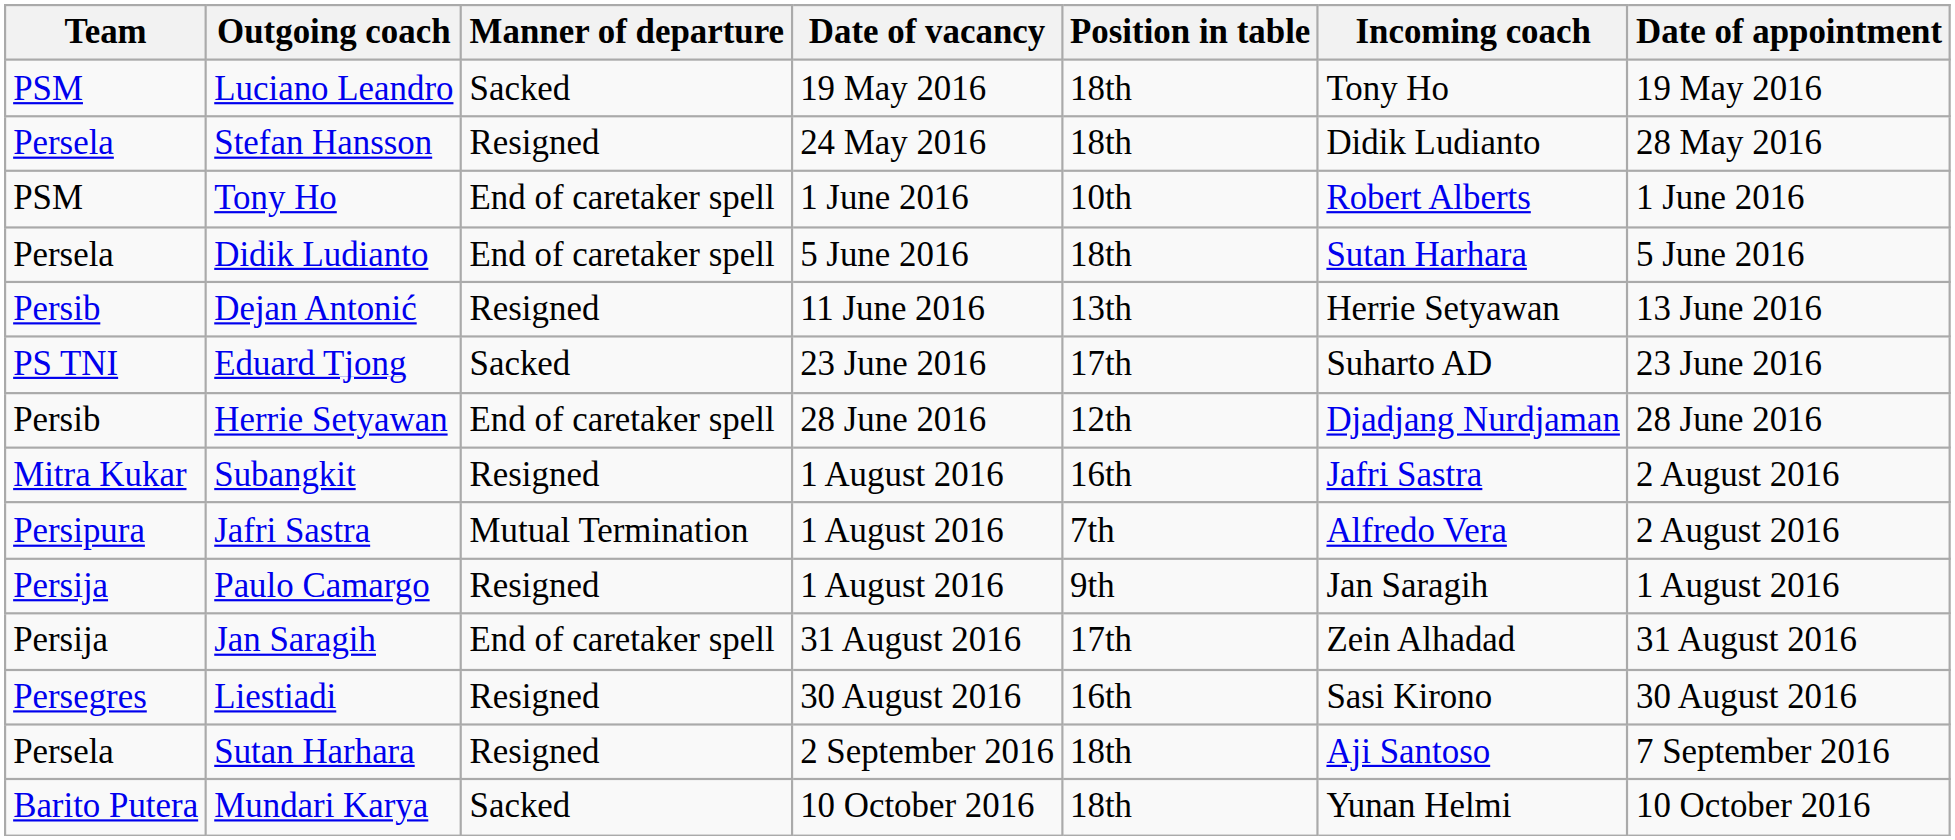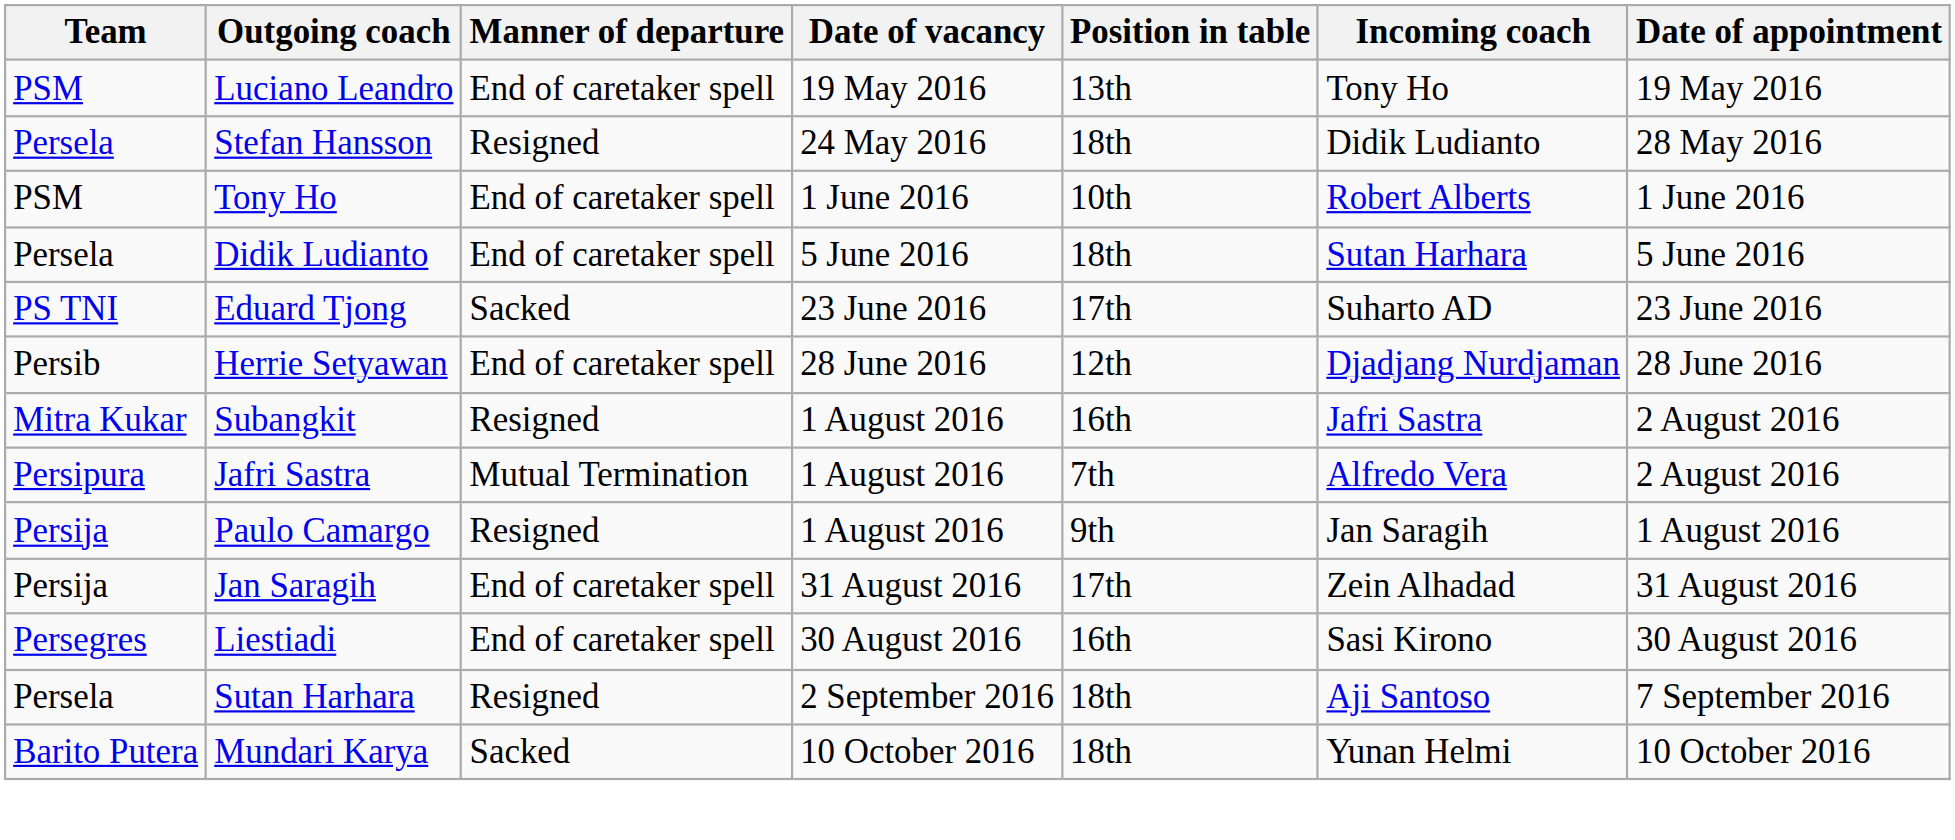 <table class="wikitable sortable">
 <tr>
 <th>Team</th>
 <th>Outgoing coach</th>
 <th>Manner of departure</th>
 <th>Date of vacancy</th>
 <th>Position in table</th>
 <th>Incoming coach</th>
 <th>Date of appointment</th>
 </tr>
 <tr>
 <td><a href='#'>PSM</a></td>
 <td> <a href='#'>Luciano Leandro</a></td>
-<td>Sacked</td>
+<td>End of caretaker spell</td>
 <td>19 May 2016</td>
-<td>18th</td>
+<td>13th</td>
 <td> Tony Ho</td>
 <td>19 May 2016</td>
 </tr>
 <tr>
 <td><a href='#'>Persela</a></td>
 <td> <a href='#'>Stefan Hansson</a></td>
 <td>Resigned</td>
 <td>24 May 2016</td>
 <td>18th</td>
 <td> Didik Ludianto</td>
 <td>28 May 2016</td>
 </tr>
 <tr>
 <td>PSM</td>
 <td> <a href='#'>Tony Ho</a></td>
 <td>End of caretaker spell</td>
 <td>1 June 2016</td>
 <td>10th</td>
 <td> <a href='#'>Robert Alberts</a></td>
 <td>1 June 2016</td>
 </tr>
 <tr>
 <td>Persela</td>
 <td> <a href='#'>Didik Ludianto</a></td>
 <td>End of caretaker spell</td>
 <td>5 June 2016</td>
 <td>18th</td>
 <td> <a href='#'>Sutan Harhara</a></td>
 <td>5 June 2016</td>
-</tr>
-<tr>
-<td><a href='#'>Persib</a></td>
-<td> <a href='#'>Dejan Antonić</a></td>
-<td>Resigned</td>
-<td>11 June 2016</td>
-<td>13th</td>
-<td> Herrie Setyawan</td>
-<td>13 June 2016</td>
 </tr>
 <tr>
 <td><a href='#'>PS TNI</a></td>
 <td> <a href='#'>Eduard Tjong</a></td>
 <td>Sacked</td>
 <td>23 June 2016</td>
 <td>17th</td>
 <td> Suharto AD</td>
 <td>23 June 2016</td>
 </tr>
 <tr>
 <td>Persib</td>
 <td> <a href='#'>Herrie Setyawan</a></td>
 <td>End of caretaker spell</td>
 <td>28 June 2016</td>
 <td>12th</td>
 <td> <a href='#'>Djadjang Nurdjaman</a></td>
 <td>28 June 2016</td>
 </tr>
 <tr>
 <td><a href='#'>Mitra Kukar</a></td>
 <td> <a href='#'>Subangkit</a></td>
 <td>Resigned</td>
 <td>1 August 2016</td>
 <td>16th</td>
 <td> <a href='#'>Jafri Sastra</a></td>
 <td>2 August 2016</td>
 </tr>
 <tr>
 <td><a href='#'>Persipura</a></td>
 <td> <a href='#'>Jafri Sastra</a></td>
 <td>Mutual Termination</td>
 <td>1 August 2016</td>
 <td>7th</td>
 <td> <a href='#'>Alfredo Vera</a></td>
 <td>2 August 2016</td>
 </tr>
 <tr>
 <td><a href='#'>Persija</a></td>
 <td> <a href='#'>Paulo Camargo</a></td>
 <td>Resigned</td>
 <td>1 August 2016</td>
 <td>9th</td>
 <td> Jan Saragih</td>
 <td>1 August 2016</td>
 </tr>
 <tr>
 <td>Persija</td>
 <td> <a href='#'>Jan Saragih</a></td>
 <td>End of caretaker spell</td>
 <td>31 August 2016</td>
 <td>17th</td>
 <td> Zein Alhadad</td>
 <td>31 August 2016</td>
 </tr>
 <tr>
 <td><a href='#'>Persegres</a></td>
 <td> <a href='#'>Liestiadi</a></td>
-<td>Resigned</td>
+<td>End of caretaker spell</td>
 <td>30 August 2016</td>
 <td>16th</td>
 <td> Sasi Kirono</td>
 <td>30 August 2016</td>
 </tr>
 <tr>
 <td>Persela</td>
 <td> <a href='#'>Sutan Harhara</a></td>
 <td>Resigned</td>
 <td>2 September 2016</td>
 <td>18th</td>
 <td> <a href='#'>Aji Santoso</a></td>
 <td>7 September 2016</td>
 </tr>
 <tr>
 <td><a href='#'>Barito Putera</a></td>
 <td> <a href='#'>Mundari Karya</a></td>
 <td>Sacked</td>
 <td>10 October 2016</td>
 <td>18th</td>
 <td> Yunan Helmi</td>
 <td>10 October 2016</td>
 </tr>
 </table>
